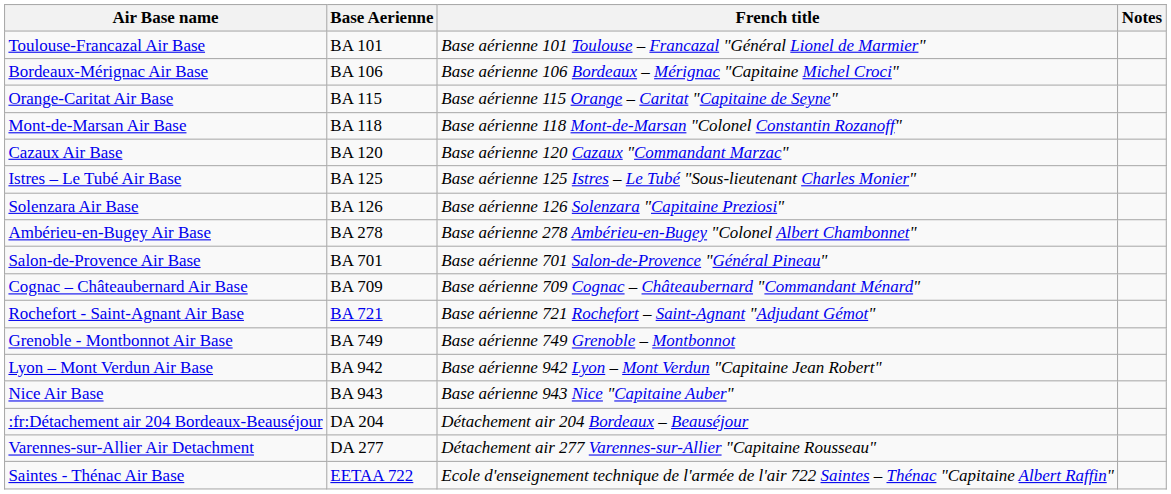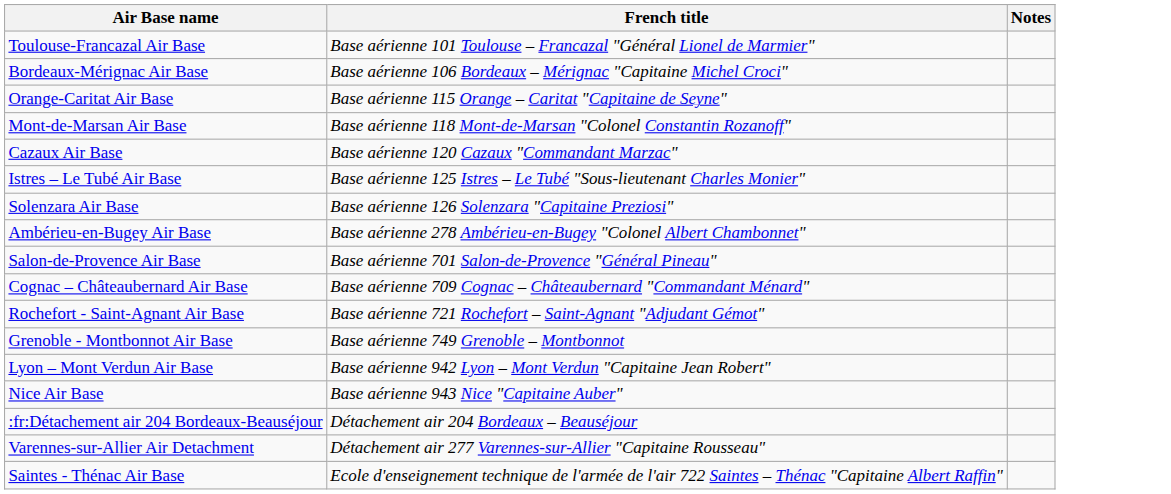 <table class="wikitable sortable">
 <tr align=center>
 <th align=center style="text-align: center;">Air Base name</th>
-<th class="unsortable">Base Aerienne</th>
 <th class="unsortable">French title</th>
 <th class="unsortable">Notes</th>
 </tr>
 <tr>
 <td><a href='#'>Toulouse-Francazal Air Base</a></td>
-<td> BA 101</td>
 <td><em>Base aérienne 101 <a href='#'>Toulouse</a> – <a href='#'>Francazal</a> "Général <a href='#'>Lionel de Marmier</a>"</em></td>
 <td></td>
 </tr>
 <tr>
 <td><a href='#'>Bordeaux-Mérignac Air Base</a></td>
-<td> BA 106</td>
 <td><em>Base aérienne 106 <a href='#'>Bordeaux</a> – <a href='#'>Mérignac</a> "Capitaine <a href='#'>Michel Croci</a>"</em></td>
 <td></td>
 </tr>
 <tr>
 <td><a href='#'>Orange-Caritat Air Base</a></td>
-<td> BA 115</td>
 <td><em>Base aérienne 115 <a href='#'>Orange</a> – <a href='#'>Caritat</a> "<a href='#'>Capitaine de Seyne</a>"</em></td>
 <td></td>
 </tr>
 <tr>
 <td><a href='#'>Mont-de-Marsan Air Base</a></td>
-<td> BA 118</td>
 <td><em>Base aérienne 118 <a href='#'>Mont-de-Marsan</a> "Colonel <a href='#'>Constantin Rozanoff</a>"</em></td>
 <td></td>
 </tr>
 <tr>
 <td><a href='#'>Cazaux Air Base</a></td>
-<td>  BA 120</td>
 <td> <em>Base aérienne 120 <a href='#'>Cazaux</a> "<a href='#'>Commandant Marzac</a>"</em></td>
 <td></td>
 </tr>
 <tr>
 <td><a href='#'>Istres – Le Tubé Air Base</a></td>
-<td> BA 125</td>
 <td> <em>Base aérienne 125 <a href='#'>Istres</a> – <a href='#'>Le Tubé</a> "Sous-lieutenant <a href='#'>Charles Monier</a>"</em></td>
 <td></td>
 </tr>
 <tr>
 <td> <a href='#'>Solenzara Air Base</a></td>
-<td> BA 126</td>
 <td><em>Base aérienne 126 <a href='#'>Solenzara</a> "<a href='#'>Capitaine Preziosi</a>"</em></td>
 <td></td>
 </tr>
 <tr>
 <td><a href='#'>Ambérieu-en-Bugey Air Base</a></td>
-<td> BA 278</td>
 <td><em>Base aérienne 278 <a href='#'>Ambérieu-en-Bugey</a> "Colonel <a href='#'>Albert Chambonnet</a>"</em></td>
 <td></td>
 </tr>
 <tr>
 <td> <a href='#'>Salon-de-Provence Air Base</a></td>
-<td> BA 701</td>
 <td><em>Base aérienne 701 <a href='#'>Salon-de-Provence</a> "<a href='#'>Général Pineau</a>"</em></td>
 <td></td>
 </tr>
 <tr>
 <td><a href='#'>Cognac – Châteaubernard Air Base</a></td>
-<td> BA 709</td>
 <td> <em>Base aérienne 709 <a href='#'>Cognac</a> – <a href='#'>Châteaubernard</a> "<a href='#'>Commandant Ménard</a>"</em></td>
 <td></td>
 </tr>
 <tr>
 <td><a href='#'>Rochefort - Saint-Agnant Air Base</a></td>
-<td><a href='#'>BA 721</a></td>
 <td><em>Base aérienne 721 <a href='#'>Rochefort</a> – <a href='#'>Saint-Agnant</a> "<a href='#'>Adjudant Gémot</a>"</em></td>
 <td></td>
 </tr>
 <tr>
 <td><a href='#'>Grenoble - Montbonnot Air Base</a></td>
-<td> BA 749</td>
 <td><em>Base aérienne 749 <a href='#'>Grenoble</a> – <a href='#'>Montbonnot</a></em></td>
 <td></td>
 </tr>
 <tr>
 <td><a href='#'>Lyon – Mont Verdun Air Base</a></td>
-<td> BA 942</td>
 <td><em>Base aérienne 942 <a href='#'>Lyon</a> – <a href='#'>Mont Verdun</a> "Capitaine Jean Robert"</em></td>
 <td></td>
 </tr>
 <tr>
 <td><a href='#'>Nice Air Base</a></td>
-<td>BA 943</td>
 <td><em>Base aérienne 943 <a href='#'>Nice</a> "<a href='#'>Capitaine Auber</a>"</em></td>
 <td></td>
 </tr>
 <tr>
 <td><a href='#'>:fr:Détachement air 204 Bordeaux-Beauséjour</a></td>
-<td>DA 204</td>
 <td>  <em>Détachement air 204 <a href='#'>Bordeaux</a> – <a href='#'>Beauséjour</a></em></td>
 <td></td>
 </tr>
 <tr>
 <td> <a href='#'>Varennes-sur-Allier Air Detachment</a></td>
-<td> DA 277</td>
 <td><em>Détachement air 277 <a href='#'>Varennes-sur-Allier</a> "Capitaine Rousseau"</em></td>
 <td></td>
 </tr>
 <tr>
 <td><a href='#'>Saintes - Thénac Air Base</a></td>
-<td> <a href='#'>EETAA 722</a></td>
 <td><em>Ecole d'enseignement technique de l'armée de l'air 722 <a href='#'>Saintes</a> – <a href='#'>Thénac</a> "Capitaine <a href='#'>Albert Raffin</a>"</em></td>
 <td></td>
 </tr>
 </table>
